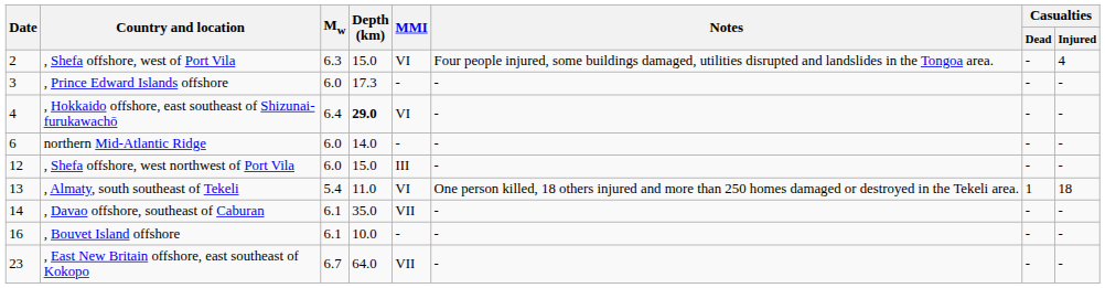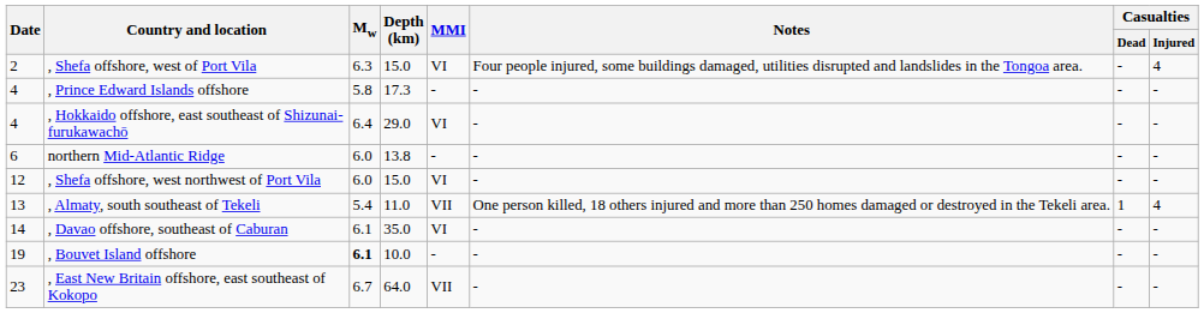 <table class="wikitable sortable" style="border:1px black; margin-left:1em;">
 <tr>
 <th rowspan="2">Date</th>
 <th rowspan="2" style="width: 310px">Country and location</th>
 <th rowspan="2">M<sub>w</sub></th>
 <th rowspan="2">Depth<br>(km)</th>
 <th rowspan="2"><a href='#'>MMI</a></th>
 <th rowspan="2" class="unsortable">Notes</th>
 <th colspan="2">Casualties</th>
 </tr>
 <tr>
 <th><small>Dead</small></th>
 <th><small>Injured</small></th>
 </tr>
 <tr>
 <td>2</td>
 <td>, <a href='#'>Shefa</a> offshore,  west of <a href='#'>Port Vila</a></td>
 <td>6.3</td>
 <td>15.0</td>
 <td>VI</td>
 <td>Four people injured, some buildings damaged, utilities disrupted and landslides in the <a href='#'>Tongoa</a> area.</td>
 <td>-</td>
 <td>4</td>
 </tr>
 <tr>
-<td>3</td>
+<td>4</td>
 <td>, <a href='#'>Prince Edward Islands</a> offshore</td>
-<td>6.0</td>
+<td>5.8</td>
 <td>17.3</td>
 <td>-</td>
 <td>-</td>
 <td>-</td>
 <td>-</td>
 </tr>
 <tr>
 <td>4</td>
 <td>, <a href='#'>Hokkaido</a> offshore,  east southeast of <a href='#'>Shizunai-furukawachō</a></td>
 <td>6.4</td>
-<td><strong>29.0</strong></td>
+<td>29.0</td>
 <td>VI</td>
 <td>-</td>
 <td>-</td>
 <td>-</td>
 </tr>
 <tr>
 <td>6</td>
 <td>northern <a href='#'>Mid-Atlantic Ridge</a></td>
 <td>6.0</td>
-<td>14.0</td>
+<td>13.8</td>
 <td>-</td>
 <td>-</td>
 <td>-</td>
 <td>-</td>
 </tr>
 <tr>
 <td>12</td>
 <td>, <a href='#'>Shefa</a> offshore,  west northwest of <a href='#'>Port Vila</a></td>
 <td>6.0</td>
 <td>15.0</td>
-<td>III</td>
+<td>VI</td>
 <td>-</td>
 <td>-</td>
 <td>-</td>
 </tr>
 <tr>
 <td>13</td>
 <td>, <a href='#'>Almaty</a>,  south southeast of <a href='#'>Tekeli</a></td>
 <td>5.4</td>
 <td>11.0</td>
-<td>VI</td>
+<td>VII</td>
 <td>One person killed, 18 others injured and more than 250 homes damaged or destroyed in the Tekeli area.</td>
 <td>1</td>
-<td>18</td>
+<td>4</td>
 </tr>
 <tr>
 <td>14</td>
 <td>, <a href='#'>Davao</a> offshore,  southeast of <a href='#'>Caburan</a></td>
 <td>6.1</td>
 <td>35.0</td>
-<td>VII</td>
+<td>VI</td>
 <td>-</td>
 <td>-</td>
 <td>-</td>
 </tr>
 <tr>
-<td>16</td>
+<td>19</td>
 <td>, <a href='#'>Bouvet Island</a> offshore</td>
-<td>6.1</td>
+<td><strong>6.1</strong></td>
 <td>10.0</td>
 <td>-</td>
 <td>-</td>
 <td>-</td>
 <td>-</td>
 </tr>
 <tr>
 <td>23</td>
 <td>, <a href='#'>East New Britain</a> offshore,  east southeast of <a href='#'>Kokopo</a></td>
 <td>6.7</td>
 <td>64.0</td>
 <td>VII</td>
 <td>-</td>
 <td>-</td>
 <td>-</td>
 </tr>
 <tr>
 </tr>
 </table>
